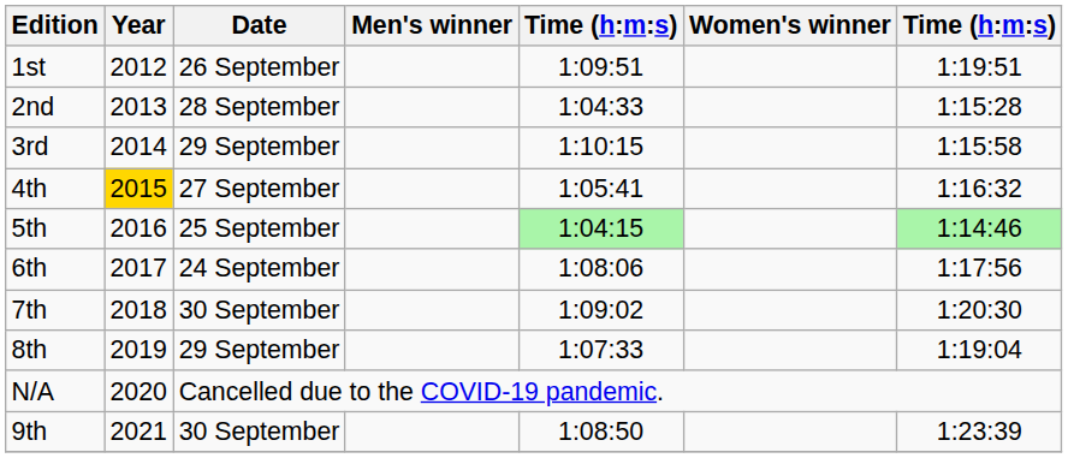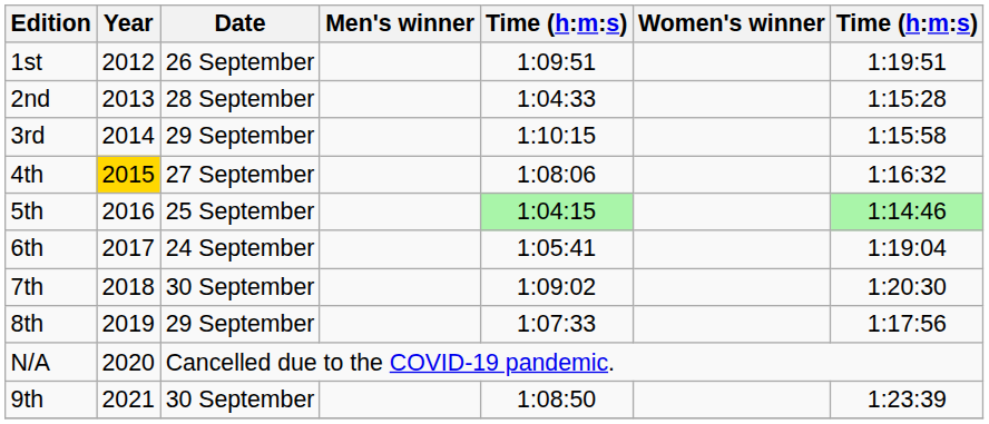 <table class="wikitable sortable">
 <tr>
 <th class="unsortable">Edition</th>
 <th>Year</th>
 <th class="unsortable">Date</th>
 <th>Men's winner</th>
 <th>Time (<a href='#'>h</a>:<a href='#'>m</a>:<a href='#'>s</a>)</th>
 <th>Women's winner</th>
 <th>Time  (<a href='#'>h</a>:<a href='#'>m</a>:<a href='#'>s</a>)</th>
 </tr>
 <tr>
 <td>1st</td>
 <td>2012</td>
 <td>26 September</td>
 <td></td>
 <td align=center>1:09:51</td>
 <td></td>
 <td align=center>1:19:51</td>
 </tr>
 <tr>
 <td>2nd</td>
 <td>2013</td>
 <td>28 September</td>
 <td></td>
 <td align=center>1:04:33</td>
 <td></td>
 <td align=center>1:15:28</td>
 </tr>
 <tr>
 <td>3rd</td>
 <td>2014</td>
 <td>29 September</td>
 <td></td>
 <td align=center>1:10:15</td>
 <td></td>
 <td align=center>1:15:58</td>
 </tr>
 <tr>
 <td>4th </td>
 <td style="background: gold;">2015</td>
 <td>27 September </td>
 <td></td>
-<td align=center>1:05:41</td>
+<td align=center>1:08:06</td>
 <td></td>
 <td align=center>1:16:32</td>
 </tr>
 <tr>
 <td>5th</td>
 <td>2016</td>
 <td>25 September</td>
 <td></td>
 <td align=center bgcolor=#A9F5A9>1:04:15</td>
 <td></td>
 <td align=center bgcolor=#A9F5A9>1:14:46</td>
 </tr>
 <tr>
 <td>6th</td>
 <td>2017</td>
 <td>24 September</td>
 <td></td>
-<td align=center>1:08:06</td>
+<td align=center>1:05:41</td>
 <td></td>
-<td align=center>1:17:56</td>
+<td align=center>1:19:04</td>
 </tr>
 <tr>
 <td>7th</td>
 <td>2018</td>
 <td>30 September</td>
 <td></td>
 <td align=center>1:09:02</td>
 <td></td>
 <td align=center>1:20:30</td>
 </tr>
 <tr>
 <td>8th</td>
 <td>2019</td>
 <td>29 September</td>
 <td></td>
 <td align=center>1:07:33</td>
 <td></td>
-<td align=center>1:19:04</td>
+<td align=center>1:17:56</td>
 </tr>
 <tr>
 <td>N/A</td>
 <td>2020</td>
 <td colspan="5">Cancelled due to the <a href='#'>COVID-19 pandemic</a>.</td>
 </tr>
 <tr>
 <td>9th</td>
 <td>2021</td>
 <td>30 September</td>
 <td></td>
 <td align=center>1:08:50</td>
 <td></td>
 <td align=center>1:23:39</td>
 </tr>
 <tr>
 </tr>
 </table>
